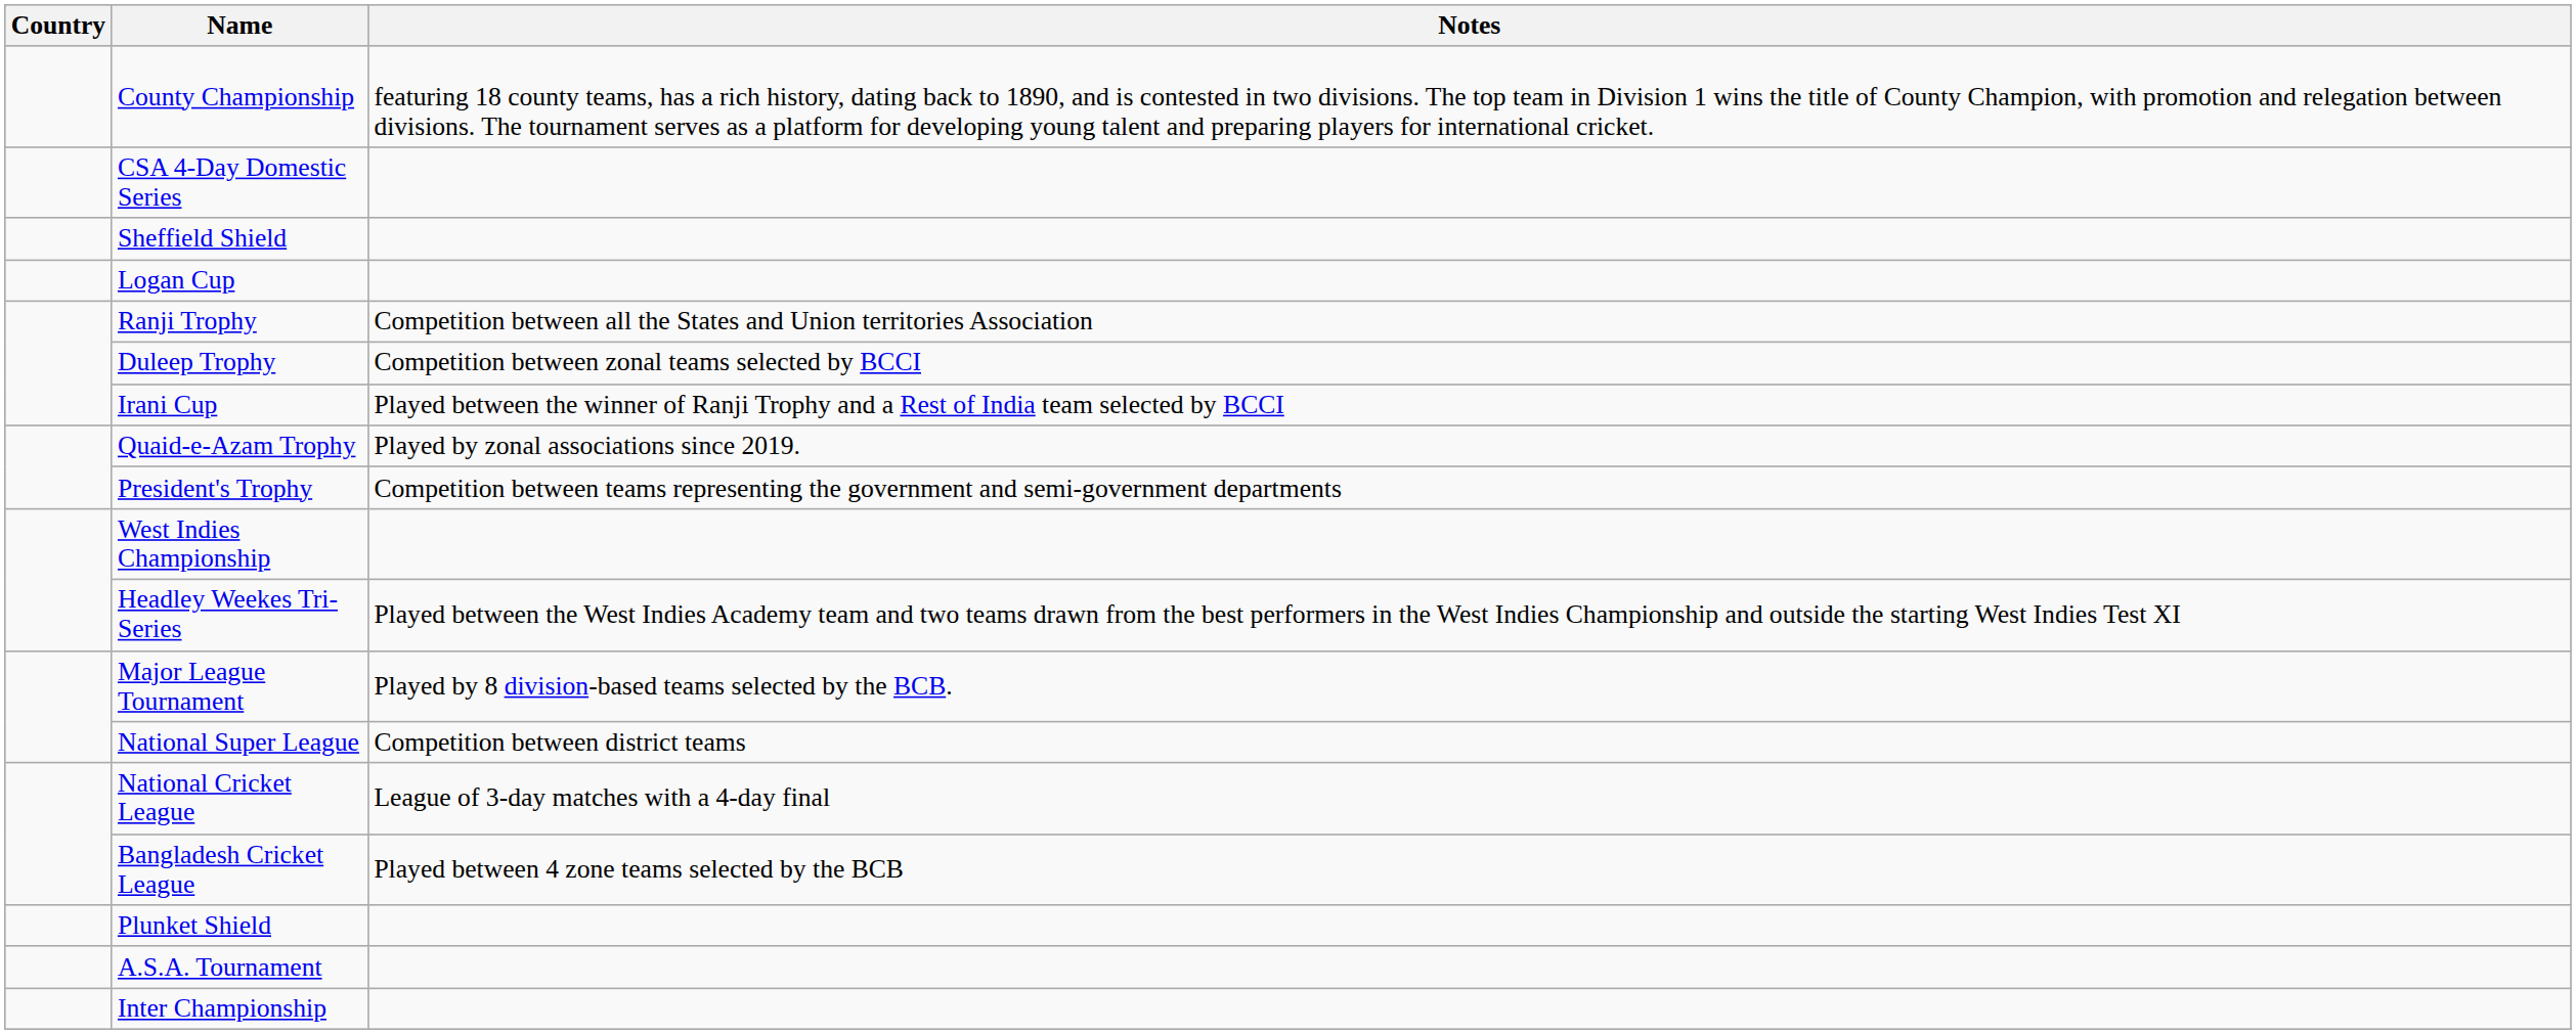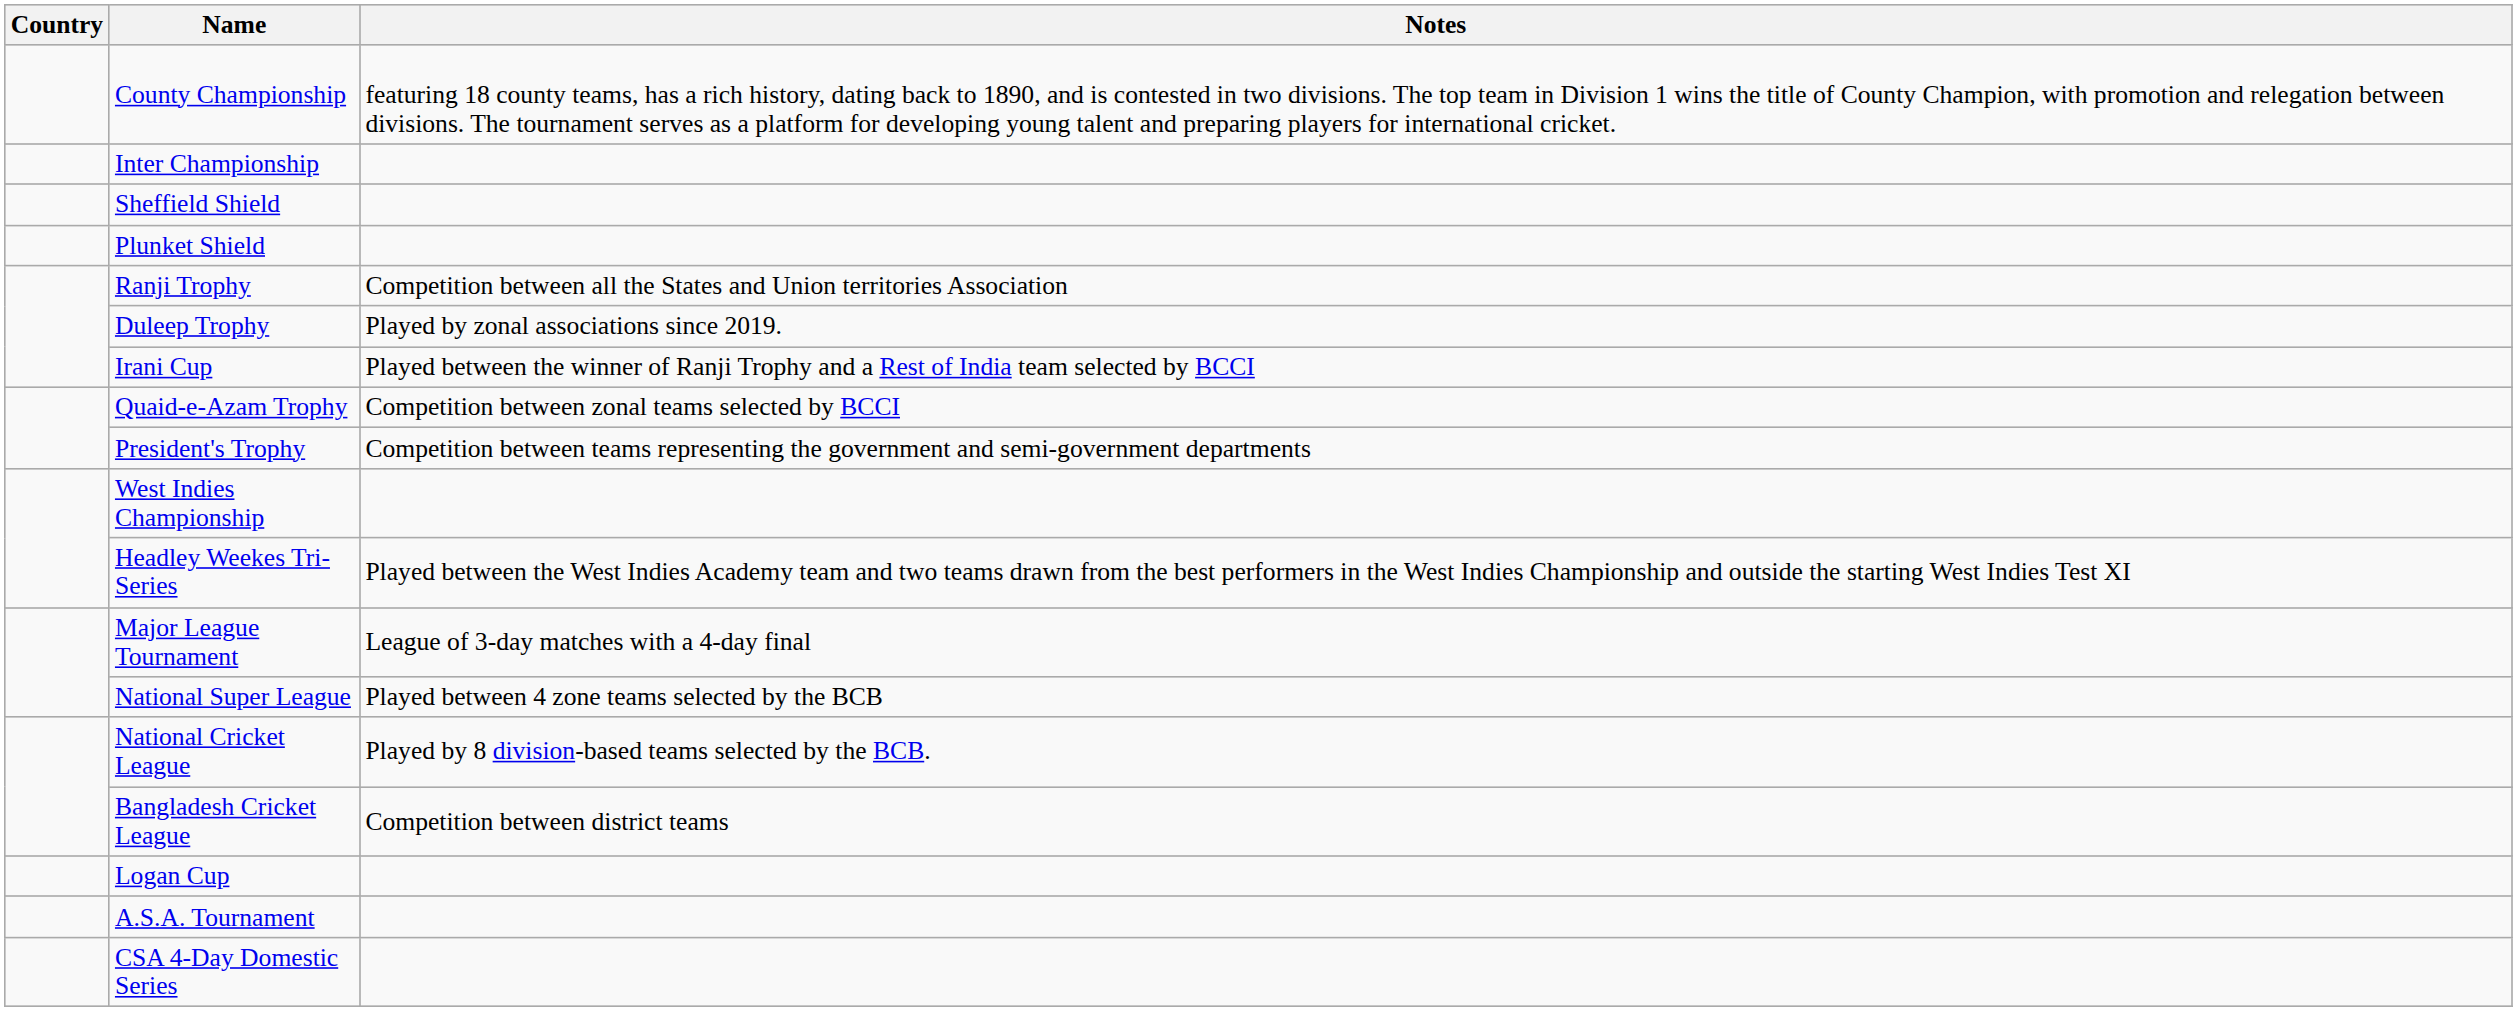 <table class="wikitable" style="text-align: left;">
 <tr>
 <th style"text-align: left;">Country</th>
 <th>Name</th>
 <th>Notes</th>
 </tr>
 <tr>
 <td></td>
 <td><a href='#'>County Championship</a></td>
 <td><br>featuring 18 county teams, has a rich history, dating back to 1890, and is contested in two divisions. The top team in Division 1 wins the title of County Champion, with promotion and relegation between divisions. The tournament serves as a platform for developing young talent and preparing players for international cricket.</td>
 </tr>
 <tr>
 <td></td>
-<td><a href='#'>CSA 4-Day Domestic Series</a></td>
+<td><a href='#'>Inter Championship</a></td>
 <td></td>
 </tr>
 <tr>
 <td></td>
 <td><a href='#'>Sheffield Shield</a></td>
 <td></td>
 </tr>
 <tr>
 <td></td>
-<td><a href='#'>Logan Cup</a></td>
+<td><a href='#'>Plunket Shield</a></td>
 <td></td>
 </tr>
 <tr>
 <td rowspan=3></td>
 <td><a href='#'>Ranji Trophy</a></td>
 <td>Competition between all the States and Union territories Association</td>
 </tr>
 <tr>
 <td><a href='#'>Duleep Trophy</a></td>
-<td>Competition between zonal teams selected by <a href='#'>BCCI</a></td>
+<td>Played by zonal associations since 2019.</td>
 </tr>
 <tr>
 <td><a href='#'>Irani Cup</a></td>
 <td>Played between the winner of Ranji Trophy and a <a href='#'>Rest of India</a> team selected by <a href='#'>BCCI</a></td>
 </tr>
 <tr>
 <td rowspan=2></td>
 <td><a href='#'>Quaid-e-Azam Trophy</a></td>
-<td>Played by zonal associations since 2019.</td>
+<td>Competition between zonal teams selected by <a href='#'>BCCI</a></td>
 </tr>
 <tr>
 <td><a href='#'>President's Trophy</a></td>
 <td>Competition between teams representing the government and semi-government departments</td>
 </tr>
 <tr>
 <td rowspan=2></td>
 <td><a href='#'>West Indies Championship</a></td>
 <td></td>
 </tr>
 <tr>
 <td><a href='#'>Headley Weekes Tri-Series</a></td>
 <td>Played between the West Indies Academy team and two teams drawn from the best performers in the West Indies Championship and outside the starting West Indies Test XI</td>
 </tr>
 <tr>
 <td rowspan=2></td>
 <td><a href='#'>Major League Tournament</a></td>
-<td>Played by 8 <a href='#'>division</a>-based teams selected by the <a href='#'>BCB</a>.</td>
+<td>League of 3-day matches with a 4-day final</td>
 </tr>
 <tr>
 <td><a href='#'>National Super League</a></td>
-<td>Competition between district teams</td>
+<td>Played between 4 zone teams selected by the BCB</td>
 </tr>
 <tr>
 <td rowspan=2></td>
 <td><a href='#'>National Cricket League</a></td>
-<td>League of 3-day matches with a 4-day final</td>
+<td>Played by 8 <a href='#'>division</a>-based teams selected by the <a href='#'>BCB</a>.</td>
 </tr>
 <tr>
 <td><a href='#'>Bangladesh Cricket League</a></td>
-<td>Played between 4 zone teams selected by the BCB</td>
+<td>Competition between district teams</td>
 </tr>
 <tr>
 <td></td>
-<td><a href='#'>Plunket Shield</a></td>
+<td><a href='#'>Logan Cup</a></td>
 <td></td>
 </tr>
 <tr>
 <td></td>
 <td><a href='#'>A.S.A. Tournament</a></td>
 <td></td>
 </tr>
 <tr>
 <td></td>
-<td><a href='#'>Inter Championship</a></td>
+<td><a href='#'>CSA 4-Day Domestic Series</a></td>
 <td></td>
 </tr>
 <tr>
 </tr>
 </table>
